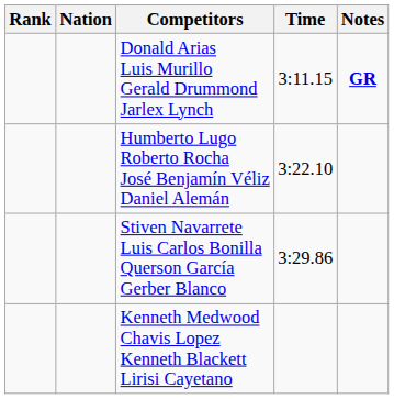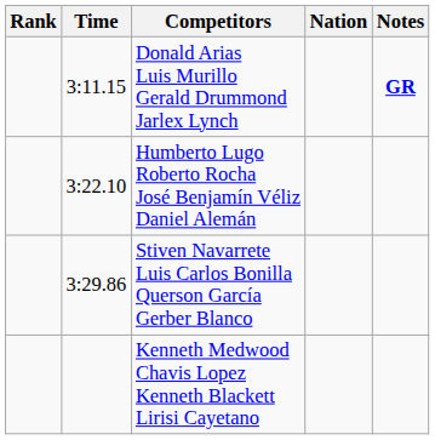 <table class="wikitable sortable" style="text-align:center">
 <tr>
 <th>Rank</th>
+<th>Time</th>
+<th>Competitors</th>
 <th>Nation</th>
-<th>Competitors</th>
-<th>Time</th>
 <th>Notes</th>
 </tr>
 <tr>
 <td></td>
+<td>3:11.15</td>
+<td align=left><a href='#'>Donald Arias</a><br><a href='#'>Luis Murillo</a><br><a href='#'>Gerald Drummond</a><br><a href='#'>Jarlex Lynch</a></td>
 <td align=left></td>
-<td align=left><a href='#'>Donald Arias</a><br><a href='#'>Luis Murillo</a><br><a href='#'>Gerald Drummond</a><br><a href='#'>Jarlex Lynch</a></td>
-<td>3:11.15</td>
 <td><strong><a href='#'>GR</a></strong></td>
 </tr>
 <tr>
 <td></td>
+<td>3:22.10</td>
+<td align=left><a href='#'>Humberto Lugo</a><br><a href='#'>Roberto Rocha</a><br><a href='#'>José Benjamín Véliz</a><br><a href='#'>Daniel Alemán</a></td>
 <td align=left></td>
-<td align=left><a href='#'>Humberto Lugo</a><br><a href='#'>Roberto Rocha</a><br><a href='#'>José Benjamín Véliz</a><br><a href='#'>Daniel Alemán</a></td>
-<td>3:22.10</td>
 <td></td>
 </tr>
 <tr>
 <td></td>
+<td>3:29.86</td>
+<td align=left><a href='#'>Stiven Navarrete</a><br><a href='#'>Luis Carlos Bonilla</a><br><a href='#'>Querson García</a><br><a href='#'>Gerber Blanco</a></td>
 <td align=left></td>
-<td align=left><a href='#'>Stiven Navarrete</a><br><a href='#'>Luis Carlos Bonilla</a><br><a href='#'>Querson García</a><br><a href='#'>Gerber Blanco</a></td>
-<td>3:29.86</td>
 <td></td>
 </tr>
 <tr>
 <td></td>
+<td></td>
+<td align=left><a href='#'>Kenneth Medwood</a><br><a href='#'>Chavis Lopez</a><br><a href='#'>Kenneth Blackett</a><br><a href='#'>Lirisi Cayetano</a></td>
 <td align=left></td>
-<td align=left><a href='#'>Kenneth Medwood</a><br><a href='#'>Chavis Lopez</a><br><a href='#'>Kenneth Blackett</a><br><a href='#'>Lirisi Cayetano</a></td>
-<td></td>
 <td></td>
 </tr>
 </table>
